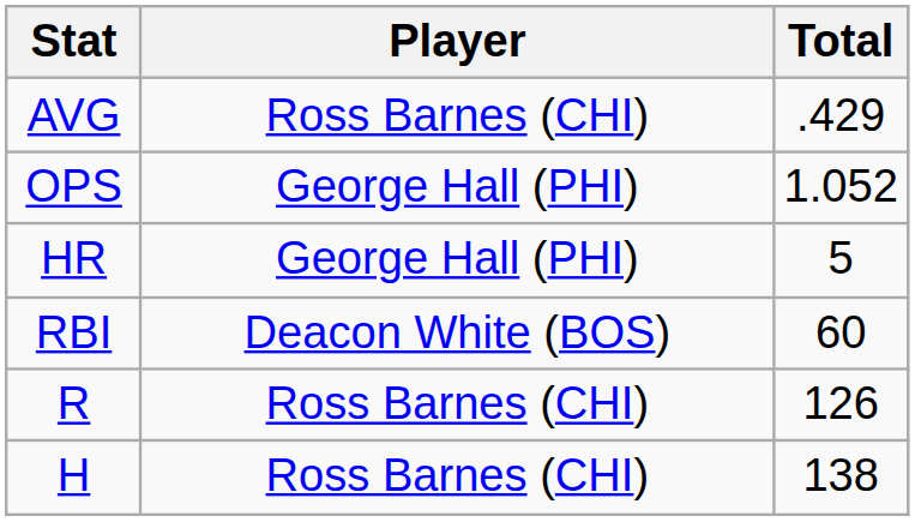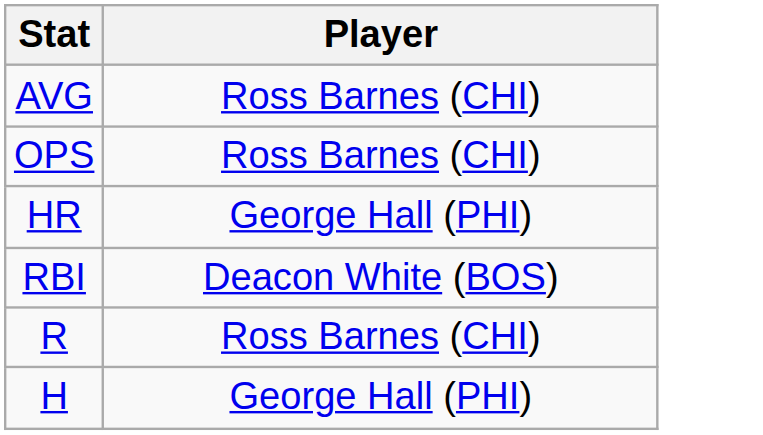 <table class="wikitable" style="text-align:center;">
 <tr>
 <th style="width:15%;">Stat</th>
 <th>Player</th>
-<th style="width:15%;">Total</th>
 </tr>
 <tr>
 <td><a href='#'>AVG</a></td>
 <td><a href='#'>Ross Barnes</a> (<a href='#'>CHI</a>)</td>
-<td>.429</td>
 </tr>
 <tr>
 <td><a href='#'>OPS</a></td>
-<td><a href='#'>George Hall</a> (<a href='#'>PHI</a>)</td>
-<td>1.052</td>
+<td><a href='#'>Ross Barnes</a> (<a href='#'>CHI</a>)</td>
 </tr>
 <tr>
 <td><a href='#'>HR</a></td>
 <td><a href='#'>George Hall</a> (<a href='#'>PHI</a>)</td>
-<td>5</td>
 </tr>
 <tr>
 <td><a href='#'>RBI</a></td>
 <td><a href='#'>Deacon White</a> (<a href='#'>BOS</a>)</td>
-<td>60</td>
 </tr>
 <tr>
 <td><a href='#'>R</a></td>
 <td><a href='#'>Ross Barnes</a> (<a href='#'>CHI</a>)</td>
-<td>126</td>
 </tr>
 <tr>
 <td><a href='#'>H</a></td>
-<td><a href='#'>Ross Barnes</a> (<a href='#'>CHI</a>)</td>
-<td>138</td>
+<td><a href='#'>George Hall</a> (<a href='#'>PHI</a>)</td>
 </tr>
 </table>
